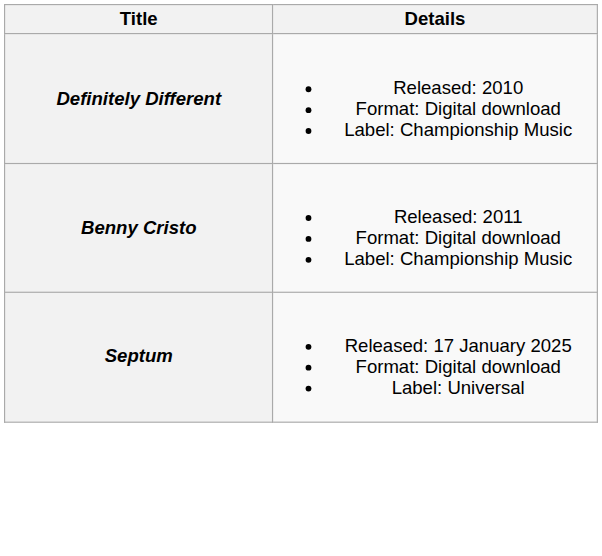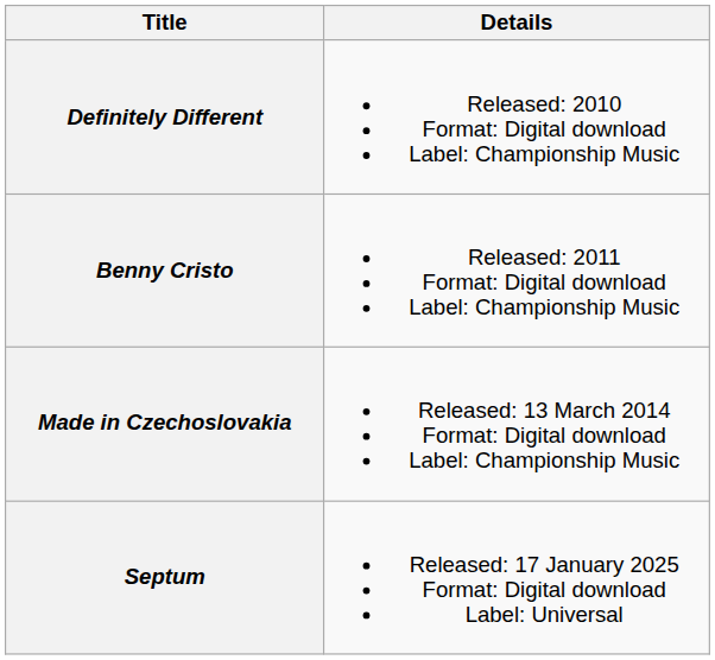 <table class="wikitable plainrowheaders" style="text-align:center">
 <tr>
 <th scope="col" style="width:14em;">Title</th>
 <th scope="col" style="width:17em;">Details</th>
 </tr>
 <tr>
 <th scope="row"><em>Definitely Different</em></th>
 <td><br><ul><li>Released: 2010</li><li>Format: Digital download</li><li>Label: Championship Music</li></ul></td>
 </tr>
 <tr>
 <th scope="row"><em>Benny Cristo</em></th>
 <td><br><ul><li>Released: 2011</li><li>Format: Digital download</li><li>Label: Championship Music</li></ul></td>
 </tr>
 <tr>
+<th scope="row"><em>Made in Czechoslovakia</em></th>
+<td><br><ul><li>Released: 13 March 2014</li><li>Format: Digital download</li><li>Label: Championship Music</li></ul></td>
+</tr>
+<tr>
 <th scope="row"><em>Septum</em></th>
 <td><br><ul><li>Released: 17 January 2025</li><li>Format: Digital download</li><li>Label: Universal</li></ul></td>
 </tr>
 </table>
